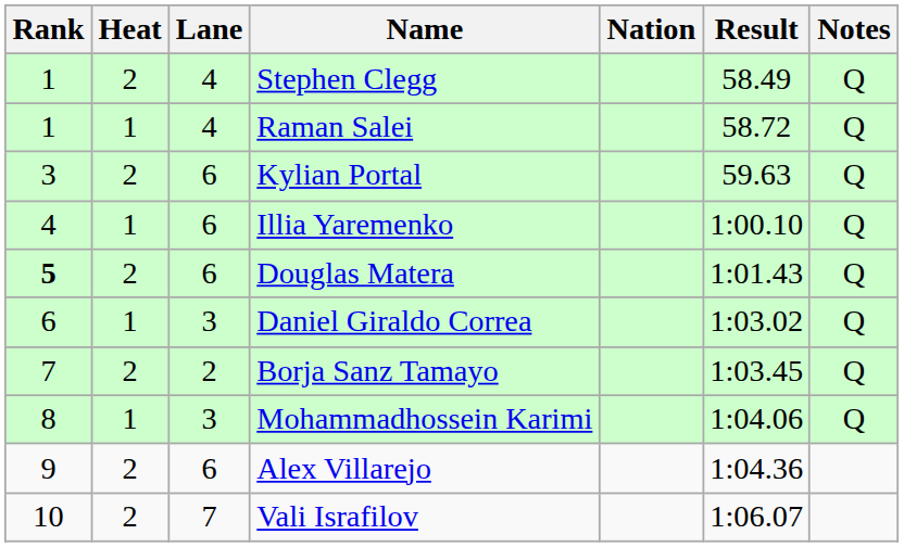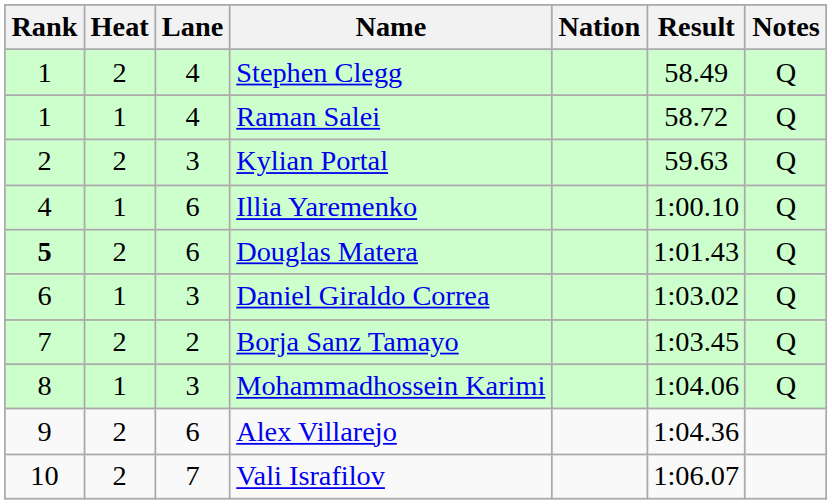 <table class="wikitable sortable" style="text-align:center">
 <tr>
 <th>Rank</th>
 <th>Heat</th>
 <th>Lane</th>
 <th>Name</th>
 <th>Nation</th>
 <th>Result</th>
 <th>Notes</th>
 </tr>
 <tr bgcolor=ccffcc>
 <td>1</td>
 <td>2</td>
 <td>4</td>
 <td align=left><a href='#'>Stephen Clegg</a></td>
 <td align=left></td>
 <td>58.49</td>
 <td>Q</td>
 </tr>
 <tr bgcolor=ccffcc>
 <td>1</td>
 <td>1</td>
 <td>4</td>
 <td align=left><a href='#'>Raman Salei</a></td>
 <td align=left></td>
 <td>58.72</td>
 <td>Q</td>
 </tr>
 <tr bgcolor=ccffcc>
+<td>2</td>
+<td>2</td>
 <td>3</td>
-<td>2</td>
-<td>6</td>
 <td align=left><a href='#'>Kylian Portal</a></td>
 <td align=left></td>
 <td>59.63</td>
 <td>Q</td>
 </tr>
 <tr bgcolor=ccffcc>
 <td>4</td>
 <td>1</td>
 <td>6</td>
 <td align=left><a href='#'>Illia Yaremenko</a></td>
 <td align=left></td>
 <td>1:00.10</td>
 <td>Q</td>
 </tr>
 <tr bgcolor=ccffcc>
 <td><strong>5</strong></td>
 <td>2</td>
 <td>6</td>
 <td align=left><a href='#'>Douglas Matera</a></td>
 <td align=left></td>
 <td>1:01.43</td>
 <td>Q</td>
 </tr>
 <tr bgcolor=ccffcc>
 <td>6</td>
 <td>1</td>
 <td>3</td>
 <td align=left><a href='#'>Daniel Giraldo Correa</a></td>
 <td align=left></td>
 <td>1:03.02</td>
 <td>Q</td>
 </tr>
 <tr bgcolor=ccffcc>
 <td>7</td>
 <td>2</td>
 <td>2</td>
 <td align=left><a href='#'>Borja Sanz Tamayo</a></td>
 <td align=left></td>
 <td>1:03.45</td>
 <td>Q</td>
 </tr>
 <tr bgcolor=ccffcc>
 <td>8</td>
 <td>1</td>
 <td>3</td>
 <td align=left><a href='#'>Mohammadhossein Karimi</a></td>
 <td align=left></td>
 <td>1:04.06</td>
 <td>Q</td>
 </tr>
 <tr>
 <td>9</td>
 <td>2</td>
 <td>6</td>
 <td align=left><a href='#'>Alex Villarejo</a></td>
 <td align=left></td>
 <td>1:04.36</td>
 <td></td>
 </tr>
 <tr>
 <td>10</td>
 <td>2</td>
 <td>7</td>
 <td align=left><a href='#'>Vali Israfilov</a></td>
 <td align=left></td>
 <td>1:06.07</td>
 <td></td>
 </tr>
 </table>
